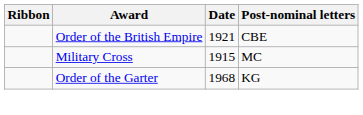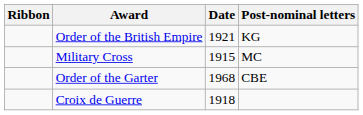 <table class="wikitable">
 <tr>
 <th scolpe="col">Ribbon</th>
 <th scolpe="col">Award</th>
 <th scolpe="col">Date</th>
 <th scolpe="col">Post-nominal letters</th>
 </tr>
 <tr>
 <td></td>
 <td><a href='#'>Order of the British Empire</a></td>
 <td>1921</td>
-<td>CBE</td>
+<td>KG</td>
 </tr>
 <tr>
 <td></td>
 <td><a href='#'>Military Cross</a></td>
 <td>1915</td>
 <td>MC</td>
 </tr>
 <tr>
 <td></td>
 <td><a href='#'>Order of the Garter</a></td>
 <td>1968</td>
-<td>KG</td>
+<td>CBE</td>
+</tr>
+<tr>
+<td></td>
+<td><a href='#'>Croix de Guerre</a></td>
+<td>1918</td>
+<td></td>
 </tr>
 </table>
